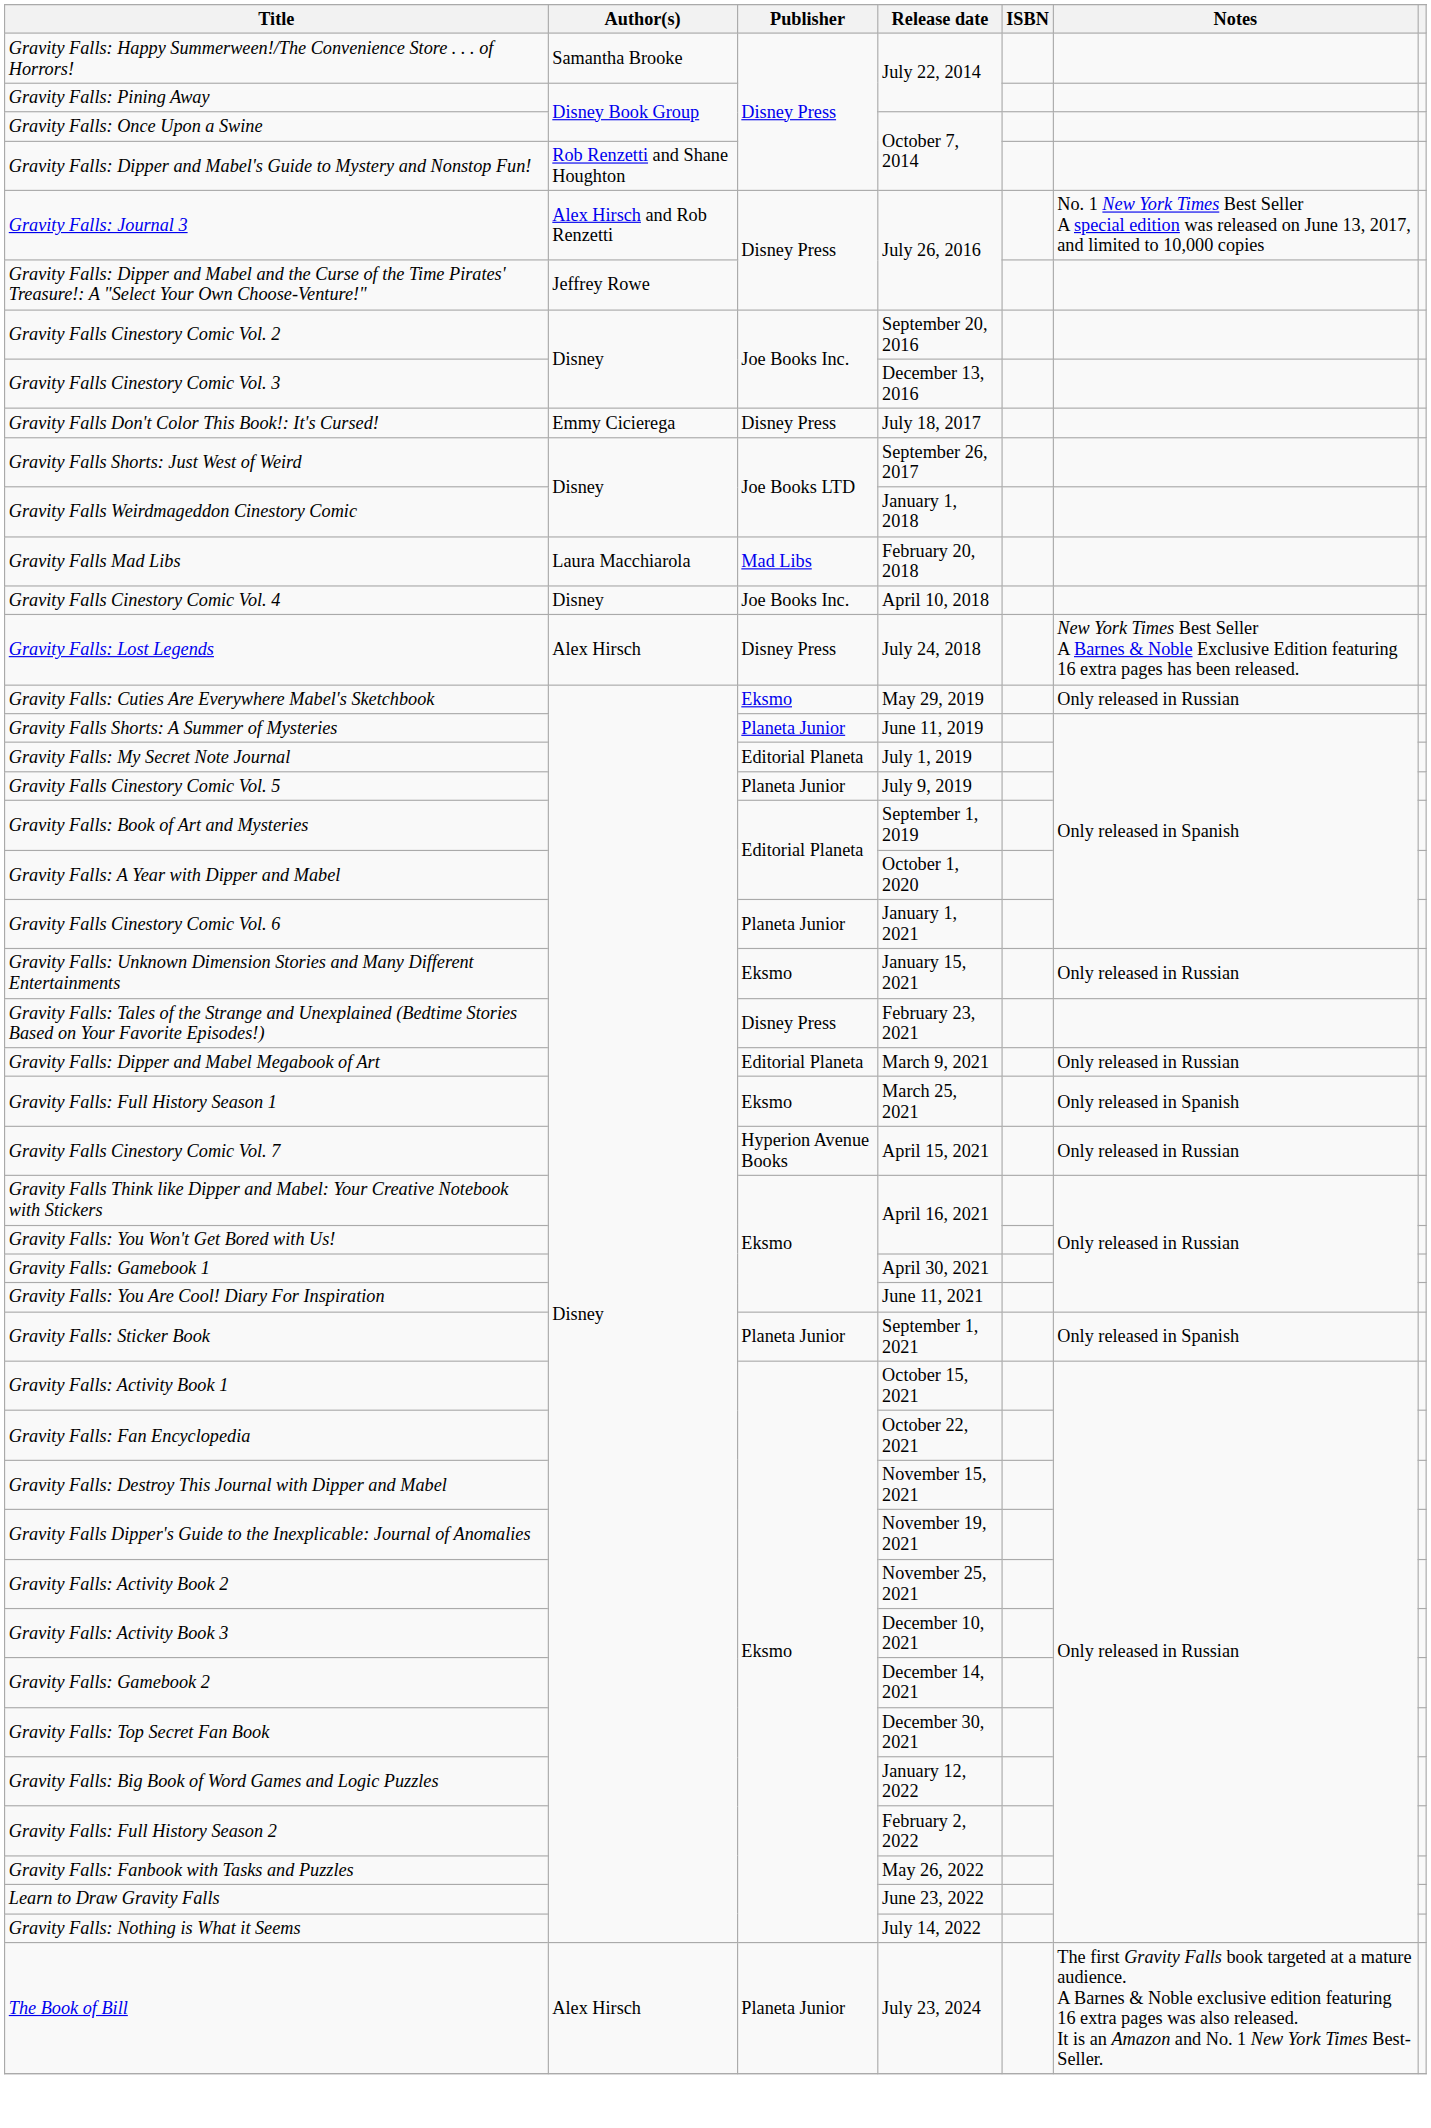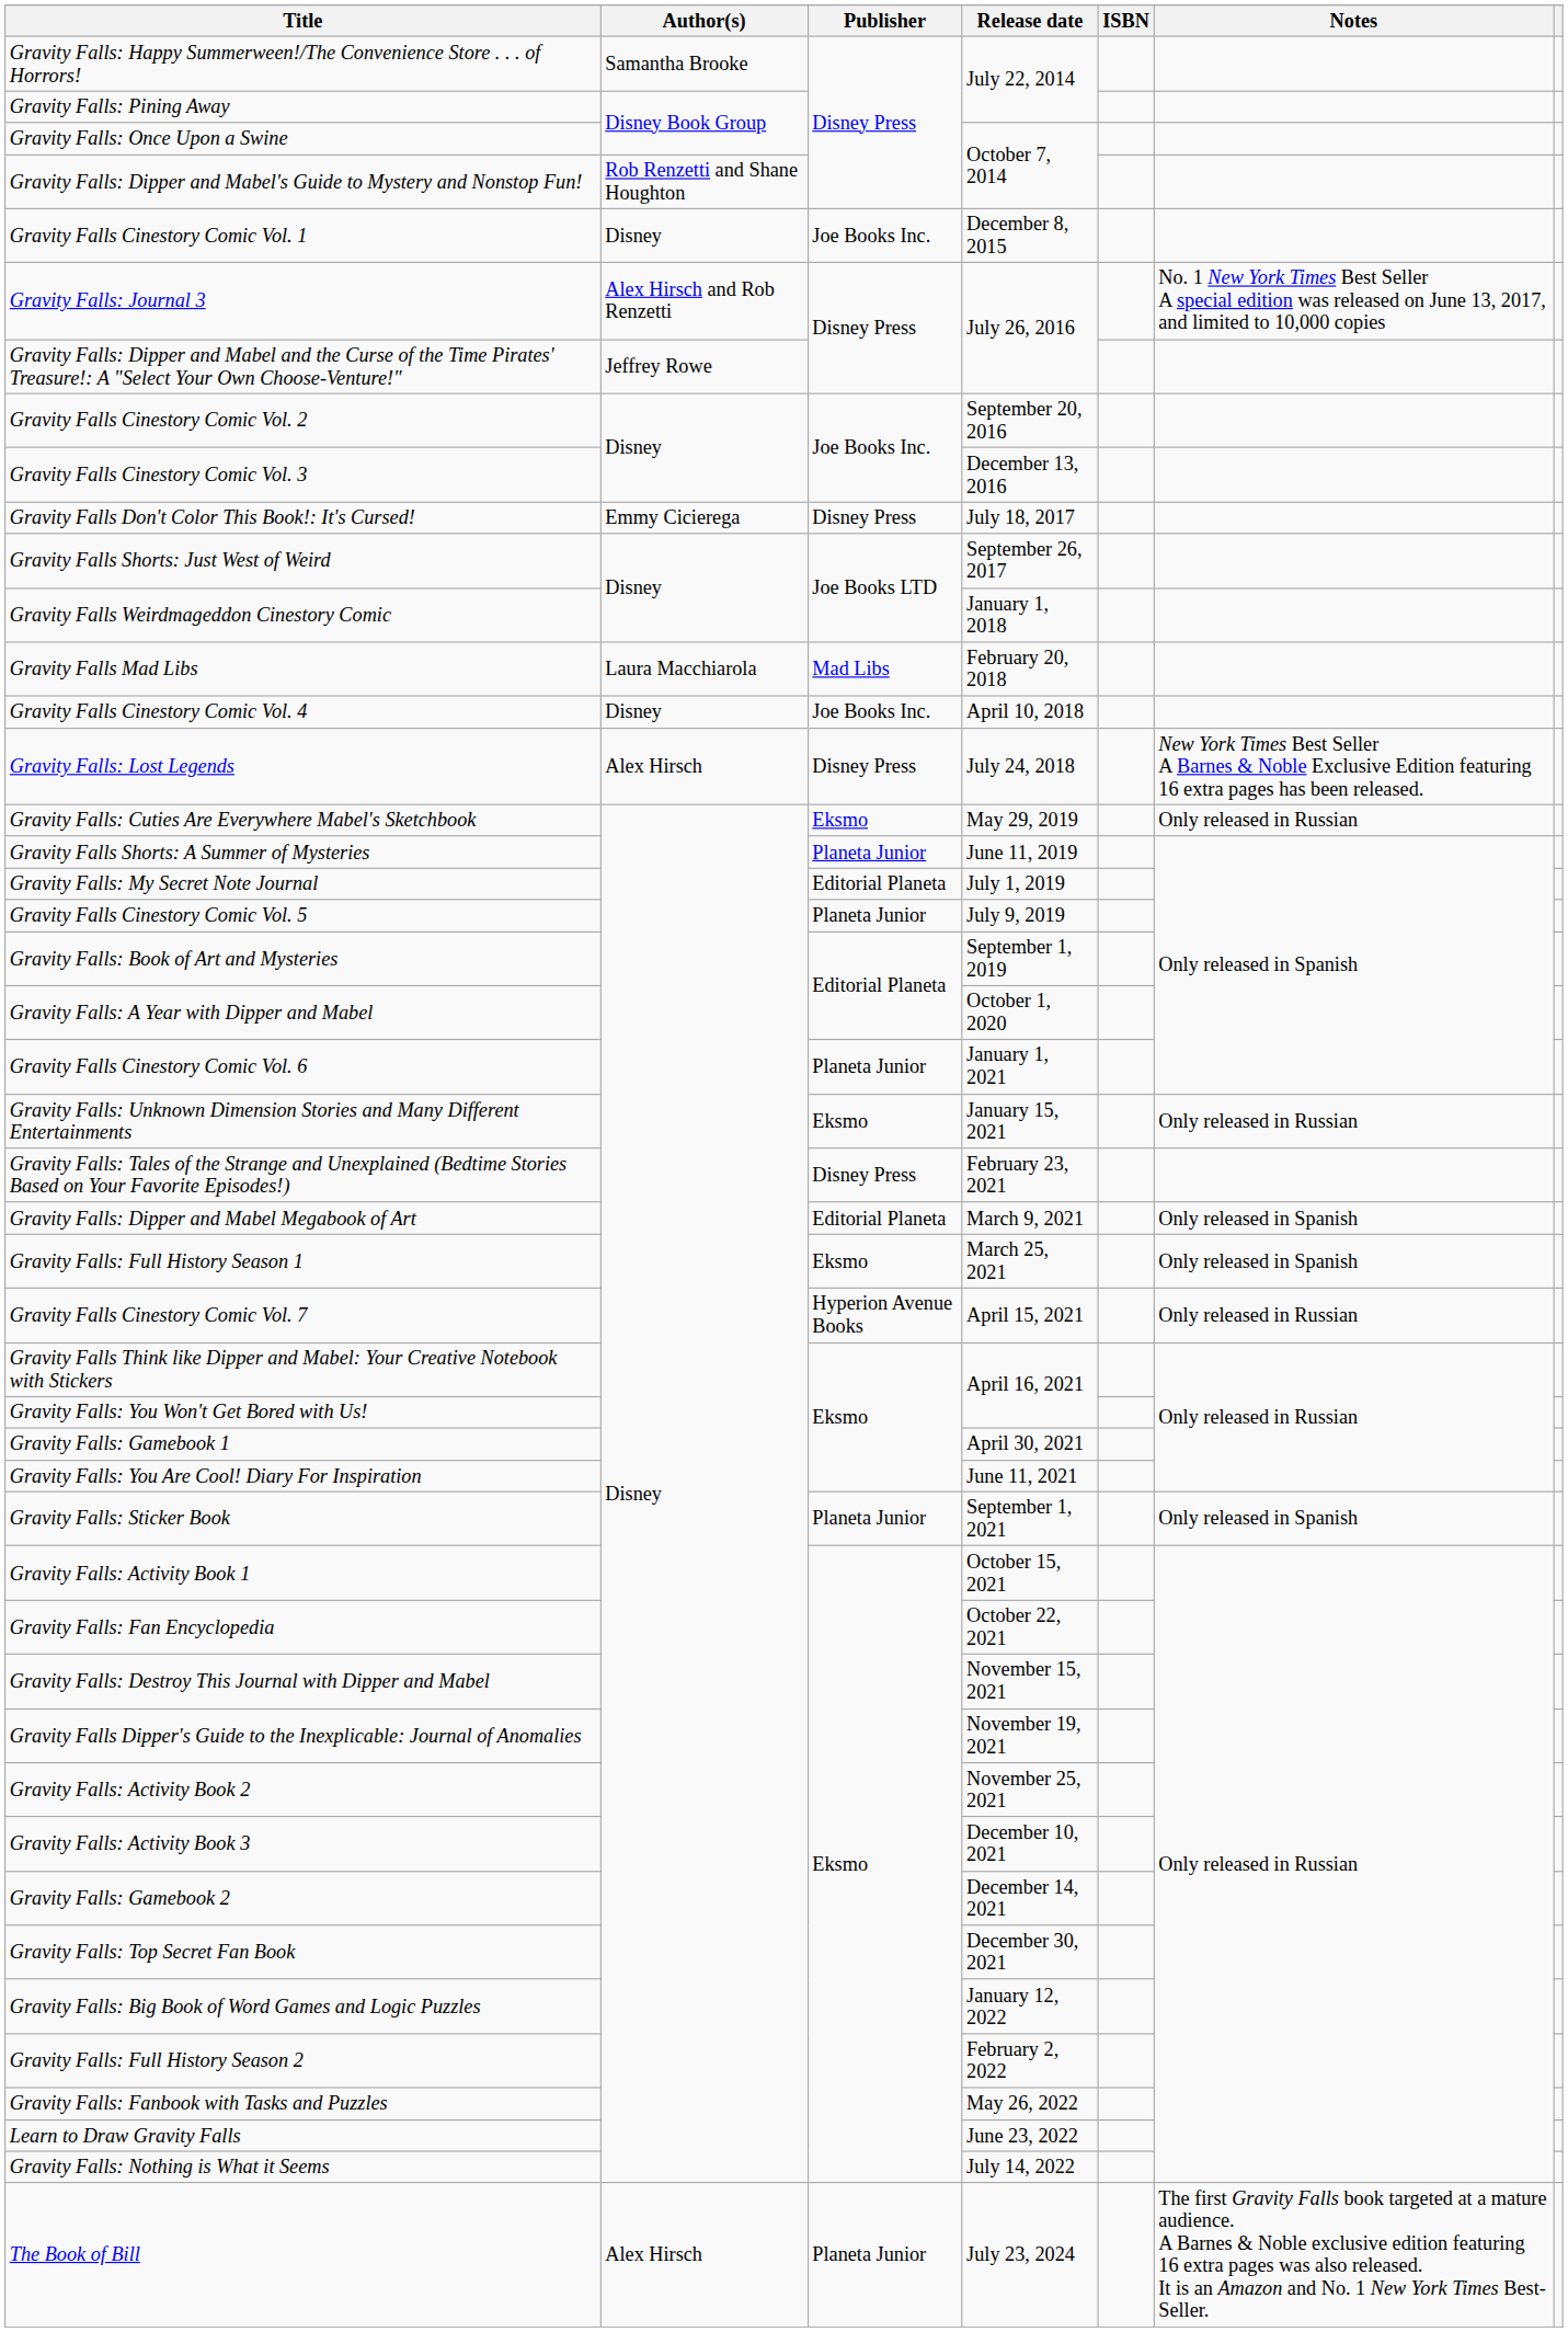 <table class="wikitable">
 <tr style="background:#b0c4de; text-align:center;">
 </tr>
 <tr>
 <th>Title</th>
 <th>Author(s)</th>
 <th>Publisher</th>
 <th>Release date</th>
 <th>ISBN</th>
 <th>Notes</th>
 <th></th>
 </tr>
 <tr>
 <td><em>Gravity Falls: Happy Summerween!/The Convenience Store . . . of Horrors!</em></td>
 <td>Samantha Brooke</td>
 <td rowspan="4"><a href='#'>Disney Press</a></td>
 <td rowspan="2">July 22, 2014</td>
 <td></td>
 <td></td>
 <td align=center></td>
 </tr>
 <tr>
 <td><em>Gravity Falls: Pining Away</em></td>
 <td rowspan="2"><a href='#'>Disney Book Group</a></td>
 <td></td>
 <td></td>
 <td align=center></td>
 </tr>
 <tr>
 <td><em>Gravity Falls: Once Upon a Swine</em></td>
 <td rowspan="2">October 7, 2014</td>
 <td></td>
 <td></td>
 <td align=center></td>
 </tr>
 <tr>
 <td><em>Gravity Falls: Dipper and Mabel's Guide to Mystery and Nonstop Fun!</em></td>
 <td><a href='#'>Rob Renzetti</a> and Shane Houghton</td>
+<td></td>
+<td></td>
+<td align=center></td>
+</tr>
+<tr>
+<td><em>Gravity Falls Cinestory Comic Vol. 1</em></td>
+<td>Disney</td>
+<td>Joe Books Inc.</td>
+<td>December 8, 2015</td>
 <td></td>
 <td></td>
 <td align=center></td>
 </tr>
 <tr>
 <td><em><a href='#'>Gravity Falls: Journal 3</a></em></td>
 <td><a href='#'>Alex Hirsch</a> and Rob Renzetti</td>
 <td rowspan="2">Disney Press</td>
 <td rowspan="2">July 26, 2016</td>
 <td></td>
 <td>No. 1 <a href='#'><em>New York Times</em></a> Best Seller<br> A <a href='#'>special edition</a> was released on June 13, 2017, and limited to 10,000 copies</td>
 <td align=center></td>
 </tr>
 <tr>
 <td><em>Gravity Falls: Dipper and Mabel and the Curse of the Time Pirates' Treasure!: A "Select Your Own Choose-Venture!"</em></td>
 <td>Jeffrey Rowe</td>
 <td></td>
 <td></td>
 <td align=center></td>
 </tr>
 <tr>
 <td><em>Gravity Falls Cinestory Comic Vol. 2</em></td>
 <td rowspan="2">Disney</td>
 <td rowspan="2">Joe Books Inc.</td>
 <td>September 20, 2016</td>
 <td></td>
 <td></td>
 <td align=center></td>
 </tr>
 <tr>
 <td><em>Gravity Falls Cinestory Comic Vol. 3</em></td>
 <td>December 13, 2016</td>
 <td></td>
 <td></td>
 <td align=center></td>
 </tr>
 <tr>
 <td><em>Gravity Falls Don't Color This Book!: It's Cursed!</em></td>
 <td>Emmy Cicierega</td>
 <td>Disney Press</td>
 <td>July 18, 2017</td>
 <td></td>
 <td></td>
 <td align=center></td>
 </tr>
 <tr>
 <td><em>Gravity Falls Shorts: Just West of Weird</em></td>
 <td rowspan="2">Disney</td>
 <td rowspan="2">Joe Books LTD</td>
 <td>September 26, 2017</td>
 <td></td>
 <td></td>
 <td align=center></td>
 </tr>
 <tr>
 <td><em>Gravity Falls Weirdmageddon Cinestory Comic</em></td>
 <td>January 1, 2018</td>
 <td></td>
 <td></td>
 <td align=center></td>
 </tr>
 <tr>
 <td><em>Gravity Falls Mad Libs</em></td>
 <td>Laura Macchiarola</td>
 <td><a href='#'>Mad Libs</a></td>
 <td>February 20, 2018</td>
 <td></td>
 <td></td>
 <td align=center></td>
 </tr>
 <tr>
 <td><em>Gravity Falls Cinestory Comic Vol. 4</em></td>
 <td>Disney</td>
 <td>Joe Books Inc.</td>
 <td>April 10, 2018</td>
 <td></td>
 <td></td>
 <td align=center></td>
 </tr>
 <tr>
 <td><em><a href='#'>Gravity Falls: Lost Legends</a></em></td>
 <td>Alex Hirsch</td>
 <td>Disney Press</td>
 <td>July 24, 2018</td>
 <td></td>
 <td><em>New York Times</em> Best Seller<br>A <a href='#'>Barnes & Noble</a> Exclusive Edition featuring 16 extra pages has been released.</td>
 <td align=center></td>
 </tr>
 <tr>
 <td><em>Gravity Falls: Cuties Are Everywhere Mabel's Sketchbook</em></td>
 <td rowspan="30">Disney</td>
 <td><a href='#'>Eksmo</a></td>
 <td>May 29, 2019</td>
 <td></td>
 <td>Only released in Russian</td>
 <td align=center></td>
 </tr>
 <tr>
 <td><em>Gravity Falls Shorts: A Summer of Mysteries</em></td>
 <td><a href='#'>Planeta Junior</a></td>
 <td>June 11, 2019</td>
 <td></td>
 <td rowspan="6">Only released in Spanish</td>
 <td align=center></td>
 </tr>
 <tr>
 <td><em>Gravity Falls: My Secret Note Journal</em></td>
 <td>Editorial Planeta</td>
 <td>July 1, 2019</td>
 <td></td>
 <td align=center></td>
 </tr>
 <tr>
 <td><em>Gravity Falls Cinestory Comic Vol. 5</em></td>
 <td>Planeta Junior</td>
 <td>July 9, 2019</td>
 <td></td>
 <td align=center></td>
 </tr>
 <tr>
 <td><em>Gravity Falls: Book of Art and Mysteries</em></td>
 <td rowspan="2">Editorial Planeta</td>
 <td>September 1, 2019</td>
 <td></td>
 <td align=center></td>
 </tr>
 <tr>
 <td><em>Gravity Falls: A Year with Dipper and Mabel</em></td>
 <td>October 1, 2020</td>
 <td></td>
 <td align=center></td>
 </tr>
 <tr>
 <td><em>Gravity Falls Cinestory Comic Vol. 6</em></td>
 <td>Planeta Junior</td>
 <td>January 1, 2021</td>
 <td></td>
 <td align=center></td>
 </tr>
 <tr>
 <td><em>Gravity Falls: Unknown Dimension Stories and Many Different Entertainments</em></td>
 <td>Eksmo</td>
 <td>January 15, 2021</td>
 <td></td>
 <td>Only released in Russian</td>
 <td align=center></td>
 </tr>
 <tr>
 <td><em>Gravity Falls: Tales of the Strange and Unexplained (Bedtime Stories Based on Your Favorite Episodes!)</em></td>
 <td>Disney Press</td>
 <td>February 23, 2021</td>
 <td></td>
 <td></td>
 <td align=center></td>
 </tr>
 <tr>
 <td><em>Gravity Falls: Dipper and Mabel Megabook of Art</em></td>
 <td>Editorial Planeta</td>
 <td>March 9, 2021</td>
 <td></td>
-<td>Only released in Russian</td>
+<td>Only released in Spanish</td>
 <td align=center></td>
 </tr>
 <tr>
 <td><em>Gravity Falls: Full History Season 1</em></td>
 <td>Eksmo</td>
 <td>March 25, 2021</td>
 <td></td>
 <td>Only released in Spanish</td>
 <td align=center></td>
 </tr>
 <tr>
 <td><em>Gravity Falls Cinestory Comic Vol. 7</em></td>
 <td>Hyperion Avenue Books</td>
 <td>April 15, 2021</td>
 <td></td>
 <td>Only released in Russian</td>
 <td align=center></td>
 </tr>
 <tr>
 <td><em>Gravity Falls Think like Dipper and Mabel: Your Creative Notebook with Stickers</em></td>
 <td rowspan="4">Eksmo</td>
 <td rowspan="2">April 16, 2021</td>
 <td></td>
 <td rowspan="4">Only released in Russian</td>
 <td align=center></td>
 </tr>
 <tr>
 <td><em>Gravity Falls: You Won't Get Bored with Us!</em></td>
 <td></td>
 <td align=center></td>
 </tr>
 <tr>
 <td><em>Gravity Falls: Gamebook 1</em></td>
 <td>April 30, 2021</td>
 <td></td>
 <td align=center></td>
 </tr>
 <tr>
 <td><em>Gravity Falls: You Are Cool! Diary For Inspiration</em></td>
 <td>June 11, 2021</td>
 <td></td>
 <td align=center></td>
 </tr>
 <tr>
 <td><em>Gravity Falls: Sticker Book</em></td>
 <td>Planeta Junior</td>
 <td>September 1, 2021</td>
 <td></td>
 <td>Only released in Spanish</td>
 <td align=center></td>
 </tr>
 <tr>
 <td><em>Gravity Falls: Activity Book 1</em></td>
 <td rowspan="13">Eksmo</td>
 <td>October 15, 2021</td>
 <td></td>
 <td rowspan="13">Only released in Russian</td>
 <td align=center></td>
 </tr>
 <tr>
 <td><em>Gravity Falls: Fan Encyclopedia</em></td>
 <td>October 22, 2021</td>
 <td></td>
 <td align=center></td>
 </tr>
 <tr>
 <td><em>Gravity Falls: Destroy This Journal with Dipper and Mabel</em></td>
 <td>November 15, 2021</td>
 <td></td>
 <td align=center></td>
 </tr>
 <tr>
 <td><em>Gravity Falls Dipper's Guide to the Inexplicable: Journal of Anomalies</em></td>
 <td>November 19, 2021</td>
 <td></td>
 <td align=center></td>
 </tr>
 <tr>
 <td><em>Gravity Falls: Activity Book 2</em></td>
 <td>November 25, 2021</td>
 <td></td>
 <td align=center></td>
 </tr>
 <tr>
 <td><em>Gravity Falls: Activity Book 3</em></td>
 <td>December 10, 2021</td>
 <td></td>
 <td align=center></td>
 </tr>
 <tr>
 <td><em>Gravity Falls: Gamebook 2</em></td>
 <td>December 14, 2021</td>
 <td></td>
 <td align=center></td>
 </tr>
 <tr>
 <td><em>Gravity Falls: Top Secret Fan Book</em></td>
 <td>December 30, 2021</td>
 <td></td>
 <td align=center></td>
 </tr>
 <tr>
 <td><em>Gravity Falls: Big Book of Word Games and Logic Puzzles</em></td>
 <td>January 12, 2022</td>
 <td></td>
 <td align=center></td>
 </tr>
 <tr>
 <td><em>Gravity Falls: Full History Season 2</em></td>
 <td>February 2, 2022</td>
 <td></td>
 <td align=center></td>
 </tr>
 <tr>
 <td><em>Gravity Falls: Fanbook with Tasks and Puzzles</em></td>
 <td>May 26, 2022</td>
 <td></td>
 <td align=center></td>
 </tr>
 <tr>
 <td><em>Learn to Draw Gravity Falls</em></td>
 <td>June 23, 2022</td>
 <td></td>
 <td align=center></td>
 </tr>
 <tr>
 <td><em>Gravity Falls: Nothing is What it Seems</em></td>
 <td>July 14, 2022</td>
 <td></td>
 <td align=center></td>
 </tr>
 <tr>
 <td><em><a href='#'>The Book of Bill</a></em></td>
 <td>Alex Hirsch</td>
 <td>Planeta Junior</td>
 <td>July 23, 2024</td>
 <td></td>
 <td>The first <em>Gravity Falls</em> book targeted at a mature audience.<br> A Barnes & Noble exclusive edition featuring 16 extra pages was also released.<br> It is an <em>Amazon</em> and No. 1 <em>New York Times</em> Best-Seller.</td>
 <td align=center></td>
 </tr>
 <tr>
 </tr>
 </table>
